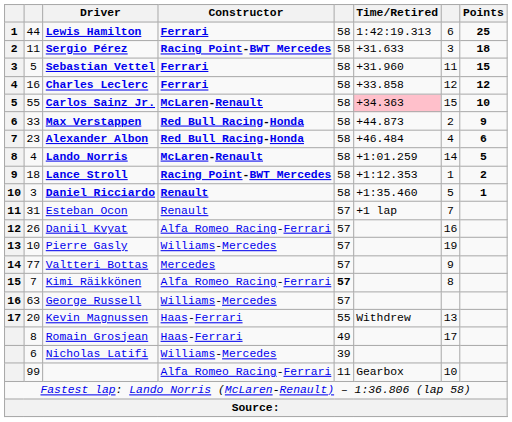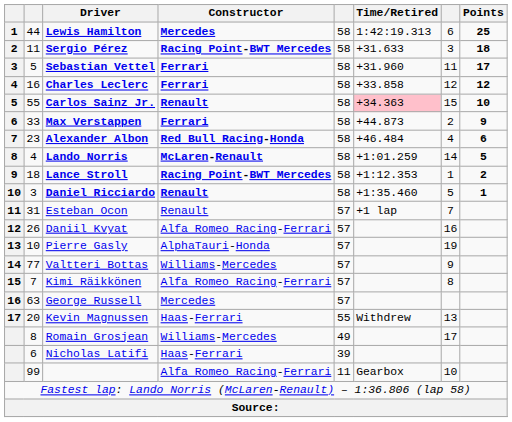 <table class="wikitable sortable" style="font-size: 85%;">
 <tr>
 <th scope="col"></th>
 <th scope="col"></th>
 <th scope="col">Driver</th>
 <th scope="col">Constructor</th>
 <th scope="col" class="unsortable"></th>
 <th scope="col" class="unsortable">Time/Retired</th>
 <th scope="col"></th>
 <th scope="col">Points</th>
 </tr>
 <tr>
 <th>1</th>
 <td align="center">44</td>
 <td data-sort-value="ham"> <strong><a href='#'>Lewis Hamilton</a></strong></td>
-<td><strong><a href='#'>Ferrari</a></strong></td>
+<td><strong><a href='#'>Mercedes</a></strong></td>
 <td>58</td>
 <td>1:42:19.313</td>
 <td align="center">6</td>
 <td align="center"><strong>25</strong></td>
 </tr>
 <tr>
 <th>2</th>
 <td align="center">11</td>
 <td data-sort-value="per"> <strong><a href='#'>Sergio Pérez</a></strong></td>
 <td><strong><a href='#'>Racing Point</a>-<a href='#'>BWT Mercedes</a></strong></td>
 <td>58</td>
 <td>+31.633</td>
 <td align="center">3</td>
 <td align="center"><strong>18</strong></td>
 </tr>
 <tr>
 <th>3</th>
 <td align="center">5</td>
 <td data-sort-value="vet"> <strong><a href='#'>Sebastian Vettel</a></strong></td>
 <td><strong><a href='#'>Ferrari</a></strong></td>
 <td>58</td>
 <td>+31.960</td>
 <td align="center">11</td>
-<td align="center"><strong>15</strong></td>
+<td align="center"><strong>17</strong></td>
 </tr>
 <tr>
 <th>4</th>
 <td align="center">16</td>
 <td data-sort-value="lec"> <strong><a href='#'>Charles Leclerc</a></strong></td>
 <td><strong><a href='#'>Ferrari</a></strong></td>
 <td>58</td>
 <td>+33.858</td>
 <td align="center">12</td>
 <td align="center"><strong>12</strong></td>
 </tr>
 <tr>
 <th>5</th>
 <td align="center">55</td>
 <td data-sort-value="sai"> <strong><a href='#'>Carlos Sainz Jr.</a></strong></td>
-<td><strong><a href='#'>McLaren</a>-<a href='#'>Renault</a></strong></td>
+<td nowrap><strong><a href='#'>Renault</a></strong></td>
 <td>58</td>
 <td style="background: pink;">+34.363</td>
 <td align="center">15</td>
 <td align="center"><strong>10</strong></td>
 </tr>
 <tr>
 <th>6</th>
 <td align="center">33</td>
 <td data-sort-value="ver"> <strong><a href='#'>Max Verstappen</a></strong></td>
-<td><strong><a href='#'>Red Bull Racing</a>-<a href='#'>Honda</a></strong></td>
+<td><strong><a href='#'>Ferrari</a></strong></td>
 <td>58</td>
 <td>+44.873</td>
 <td align="center">2</td>
 <td align="center"><strong>9</strong></td>
 </tr>
 <tr>
 <th>7</th>
 <td align="center">23</td>
 <td data-sort-value="alb"> <strong><a href='#'>Alexander Albon</a></strong></td>
 <td><strong><a href='#'>Red Bull Racing</a>-<a href='#'>Honda</a></strong></td>
 <td>58</td>
 <td>+46.484</td>
 <td align="center">4</td>
 <td align="center"><strong>6</strong></td>
 </tr>
 <tr>
 <th>8</th>
 <td align="center">4</td>
 <td data-sort-value="nor"> <strong><a href='#'>Lando Norris</a></strong></td>
 <td><strong><a href='#'>McLaren</a>-<a href='#'>Renault</a></strong></td>
 <td>58</td>
 <td>+1:01.259</td>
 <td align="center">14</td>
 <td align="center"><strong>5</strong></td>
 </tr>
 <tr>
 <th>9</th>
 <td align="center">18</td>
 <td data-sort-value="str"> <strong><a href='#'>Lance Stroll</a></strong></td>
 <td nowrap><strong><a href='#'>Racing Point</a>-<a href='#'>BWT Mercedes</a></strong></td>
 <td>58</td>
 <td>+1:12.353</td>
 <td align="center">1</td>
 <td align="center"><strong>2</strong></td>
 </tr>
 <tr>
 <th>10</th>
 <td align="center">3</td>
 <td data-sort-value="ric"> <strong><a href='#'>Daniel Ricciardo</a></strong></td>
 <td nowrap><strong><a href='#'>Renault</a></strong></td>
 <td>58</td>
 <td>+1:35.460</td>
 <td align="center">5</td>
 <td align="center"><strong>1</strong></td>
 </tr>
 <tr>
 <th>11</th>
 <td align="center">31</td>
 <td data-sort-value="oco"> <a href='#'>Esteban Ocon</a></td>
 <td><a href='#'>Renault</a></td>
 <td>57</td>
 <td>+1 lap</td>
 <td align="center">7</td>
 <td></td>
 </tr>
 <tr>
 <th>12</th>
 <td align="center">26</td>
 <td data-sort-value="kvy"> <a href='#'>Daniil Kvyat</a></td>
 <td><a href='#'>Alfa Romeo Racing</a>-<a href='#'>Ferrari</a></td>
 <td>57</td>
 <td></td>
 <td align="center">16</td>
 <td></td>
 </tr>
 <tr>
 <th>13</th>
 <td align="center">10</td>
 <td data-sort-value="gas"> <a href='#'>Pierre Gasly</a></td>
-<td><a href='#'>Williams</a>-<a href='#'>Mercedes</a></td>
+<td><a href='#'>AlphaTauri</a>-<a href='#'>Honda</a></td>
 <td>57</td>
 <td></td>
 <td align="center">19</td>
 <td></td>
 </tr>
 <tr>
 <th>14</th>
 <td align="center">77</td>
 <td data-sort-value="bot"> <a href='#'>Valtteri Bottas</a></td>
-<td><a href='#'>Mercedes</a></td>
+<td><a href='#'>Williams</a>-<a href='#'>Mercedes</a></td>
 <td>57</td>
 <td></td>
 <td align="center">9</td>
 <td></td>
 </tr>
 <tr>
 <th>15</th>
 <td align="center">7</td>
 <td data-sort-value="rai"> <a href='#'>Kimi Räikkönen</a></td>
 <td><a href='#'>Alfa Romeo Racing</a>-<a href='#'>Ferrari</a></td>
-<td><strong>57</strong></td>
+<td>57</td>
 <td></td>
 <td align="center">8</td>
 <td></td>
 </tr>
 <tr>
 <th>16</th>
 <td align="center">63</td>
 <td data-sort-value="rus"> <a href='#'>George Russell</a></td>
-<td><a href='#'>Williams</a>-<a href='#'>Mercedes</a></td>
+<td><a href='#'>Mercedes</a></td>
 <td>57</td>
 <td></td>
 <td align="center" data-sort-value="20"></td>
 <td></td>
 </tr>
 <tr>
 <th>17</th>
 <td align="center">20</td>
 <td data-sort-value="mag"> <a href='#'>Kevin Magnussen</a></td>
 <td><a href='#'>Haas</a>-<a href='#'>Ferrari</a></td>
 <td>55</td>
 <td>Withdrew</td>
 <td align="center">13</td>
 <td></td>
 </tr>
 <tr>
 <th data-sort-value="18"></th>
 <td align="center">8</td>
 <td data-sort-value="gro"> <a href='#'>Romain Grosjean</a></td>
-<td><a href='#'>Haas</a>-<a href='#'>Ferrari</a></td>
+<td><a href='#'>Williams</a>-<a href='#'>Mercedes</a></td>
 <td>49</td>
 <td></td>
 <td align="center">17</td>
 <td></td>
 </tr>
 <tr>
 <th data-sort-value="19"></th>
 <td align="center">6</td>
 <td data-sort-value="lat"> <a href='#'>Nicholas Latifi</a></td>
-<td><a href='#'>Williams</a>-<a href='#'>Mercedes</a></td>
+<td><a href='#'>Haas</a>-<a href='#'>Ferrari</a></td>
 <td>39</td>
 <td></td>
 <td align="center" data-sort-value="19.5"></td>
 <td></td>
 </tr>
 <tr>
 <th data-sort-value="20"></th>
 <td align="center">99</td>
 <td data-sort-value="gio"></td>
 <td><a href='#'>Alfa Romeo Racing</a>-<a href='#'>Ferrari</a></td>
 <td>11</td>
 <td>Gearbox</td>
 <td align="center">10</td>
 <td></td>
 </tr>
 <tr class="sortbottom">
 <td colspan="8" align="center"><em><a href='#'>Fastest lap</a>:  <a href='#'>Lando Norris</a> (<a href='#'>McLaren</a>-<a href='#'>Renault)</a> – 1:36.806 (lap 58)</em></td>
 </tr>
 <tr>
 <th colspan="8">Source:</th>
 </tr>
 <tr>
 </tr>
 </table>
